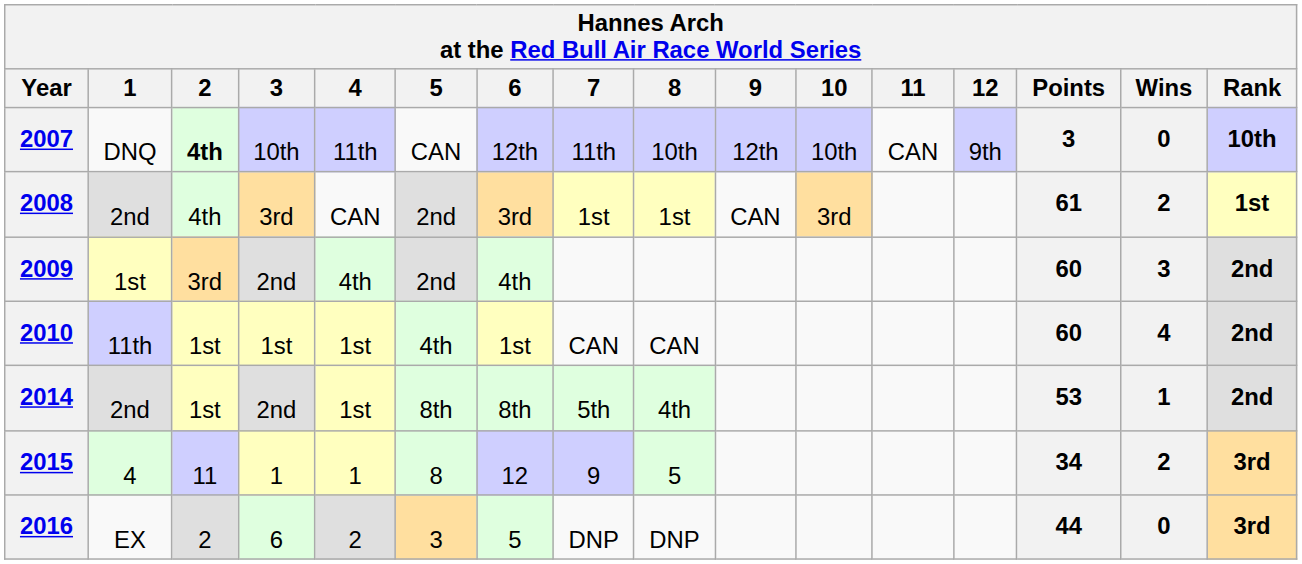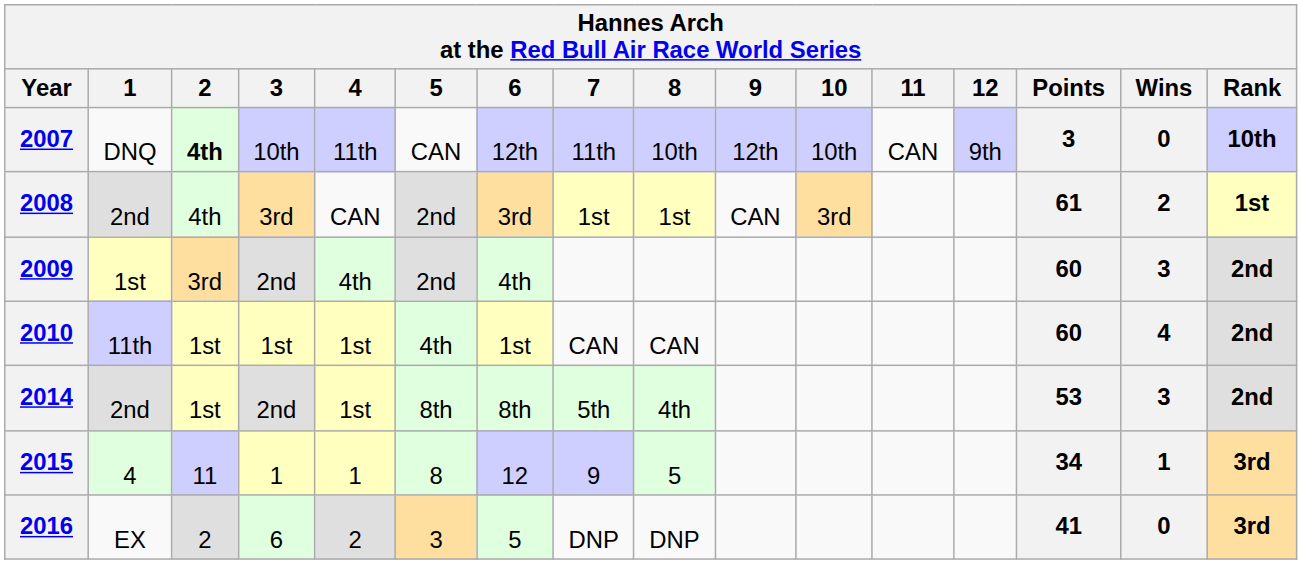 <table class="wikitable">
 <tr>
 <th colspan=16 align=center> Hannes Arch<br>at the <a href='#'>Red Bull Air Race World Series</a></th>
 </tr>
 <tr>
 <th width="2%">Year</th>
 <th width="2%">1</th>
 <th width="2%">2</th>
 <th width="2%">3</th>
 <th width="2%">4</th>
 <th width="2%">5</th>
 <th width="2%">6</th>
 <th width="2%">7</th>
 <th width="2%">8</th>
 <th width="2%">9</th>
 <th width="2%">10</th>
 <th width="2%">11</th>
 <th width="2%">12</th>
 <th width="2%">Points</th>
 <th width="2%">Wins</th>
 <th width="2%">Rank</th>
 </tr>
 <tr align=center>
 <th><a href='#'>2007</a></th>
 <td><br>DNQ</td>
 <td style="background:#dfffdf;"><strong><br>4th</strong></td>
 <td style="background:#cfcfff;"><br>10th</td>
 <td style="background:#cfcfff;"><br>11th</td>
 <td><br>CAN</td>
 <td style="background:#cfcfff;"><br>12th</td>
 <td style="background:#cfcfff;"><br>11th</td>
 <td style="background:#cfcfff;"><br>10th</td>
 <td style="background:#cfcfff;"><br>12th</td>
 <td style="background:#cfcfff;"><br>10th</td>
 <td><br>CAN</td>
 <td style="background:#cfcfff;"><br>9th</td>
 <th>3</th>
 <th>0</th>
 <td style="background:#cfcfff;"><strong>10th</strong></td>
 </tr>
 <tr align=center>
 <th><a href='#'>2008</a></th>
 <td style="background:#dfdfdf;"><br>2nd</td>
 <td style="background:#dfffdf;"><br>4th</td>
 <td style="background:#ffdf9f;"><br>3rd</td>
 <td><br>CAN</td>
 <td style="background:#dfdfdf;"><br>2nd</td>
 <td style="background:#ffdf9f;"><br>3rd</td>
 <td style="background:#ffffbf;"><br>1st</td>
 <td style="background:#ffffbf;"><br>1st</td>
 <td><br>CAN</td>
 <td style="background:#ffdf9f;"><br>3rd</td>
 <td></td>
 <td></td>
 <th>61</th>
 <th>2</th>
 <td style="background:#ffffbf;" align=center;><strong>1st</strong></td>
 </tr>
 <tr align=center>
 <th><a href='#'>2009</a></th>
 <td style="background:#ffffbf;"><br>1st</td>
 <td style="background:#ffdf9f;"><br>3rd</td>
 <td style="background:#dfdfdf;"><br>2nd</td>
 <td style="background:#dfffdf;"><br>4th</td>
 <td style="background:#dfdfdf;"><br>2nd</td>
 <td style="background:#dfffdf;"><br>4th</td>
 <td></td>
 <td></td>
 <td></td>
 <td></td>
 <td></td>
 <td></td>
 <th>60</th>
 <th>3</th>
 <td style="background:#dfdfdf;" align=center;><strong>2nd</strong></td>
 </tr>
 <tr align=center>
 <th><a href='#'>2010</a></th>
 <td style="background:#cfcfff;"><br>11th</td>
 <td style="background:#ffffbf;"><br>1st</td>
 <td style="background:#ffffbf;"><br>1st</td>
 <td style="background:#ffffbf;"><br>1st</td>
 <td style="background:#dfffdf;"><br>4th</td>
 <td style="background:#ffffbf;"><br>1st</td>
 <td><br>CAN</td>
 <td><br>CAN</td>
 <td></td>
 <td></td>
 <td></td>
 <td></td>
 <th>60</th>
 <th>4</th>
 <td style="background:#dfdfdf;"><strong>2nd</strong></td>
 </tr>
 <tr align=center>
 <th><a href='#'>2014</a></th>
 <td style="background:#dfdfdf;"><br>2nd</td>
 <td style="background:#ffffbf;"><br>1st</td>
 <td style="background:#dfdfdf;"><br>2nd</td>
 <td style="background:#ffffbf;"><br>1st</td>
 <td style="background:#dfffdf;"><br>8th</td>
 <td style="background:#dfffdf;"><br>8th</td>
 <td style="background:#dfffdf;"><br>5th</td>
 <td style="background:#dfffdf;"><br>4th</td>
 <td></td>
 <td></td>
 <td></td>
 <td></td>
 <th>53</th>
-<th>1</th>
+<th>3</th>
 <td style="background:#dfdfdf;"><strong>2nd</strong></td>
 </tr>
 <tr align=center>
 <th><a href='#'>2015</a></th>
 <td style="background:#dfffdf;"><br>4</td>
 <td style="background:#cfcfff;"><br>11</td>
 <td style="background:#ffffbf;"><br>1</td>
 <td style="background:#ffffbf;"><br>1</td>
 <td style="background:#dfffdf;"><br>8</td>
 <td style="background:#cfcfff;"><br>12</td>
 <td style="background:#cfcfff;"><br>9</td>
 <td style="background:#dfffdf;"><br>5</td>
 <td></td>
 <td></td>
 <td></td>
 <td></td>
 <th>34</th>
-<th>2</th>
+<th>1</th>
 <td style="background:#ffdf9f;"><strong>3rd</strong></td>
 </tr>
 <tr align=center>
 <th><a href='#'>2016</a></th>
 <td><br>EX</td>
 <td style="background:#dfdfdf;"><br>2</td>
 <td style="background:#dfffdf;"><br>6</td>
 <td style="background:#dfdfdf;"><br>2</td>
 <td style="background:#ffdf9f;"><br>3</td>
 <td style="background:#dfffdf;"><br>5</td>
 <td><br>DNP</td>
 <td><br>DNP</td>
 <td></td>
 <td></td>
 <td></td>
 <td></td>
-<th>44</th>
+<th>41</th>
 <th>0</th>
 <td style="background:#ffdf9f;"><strong>3rd</strong></td>
 </tr>
 </table>
